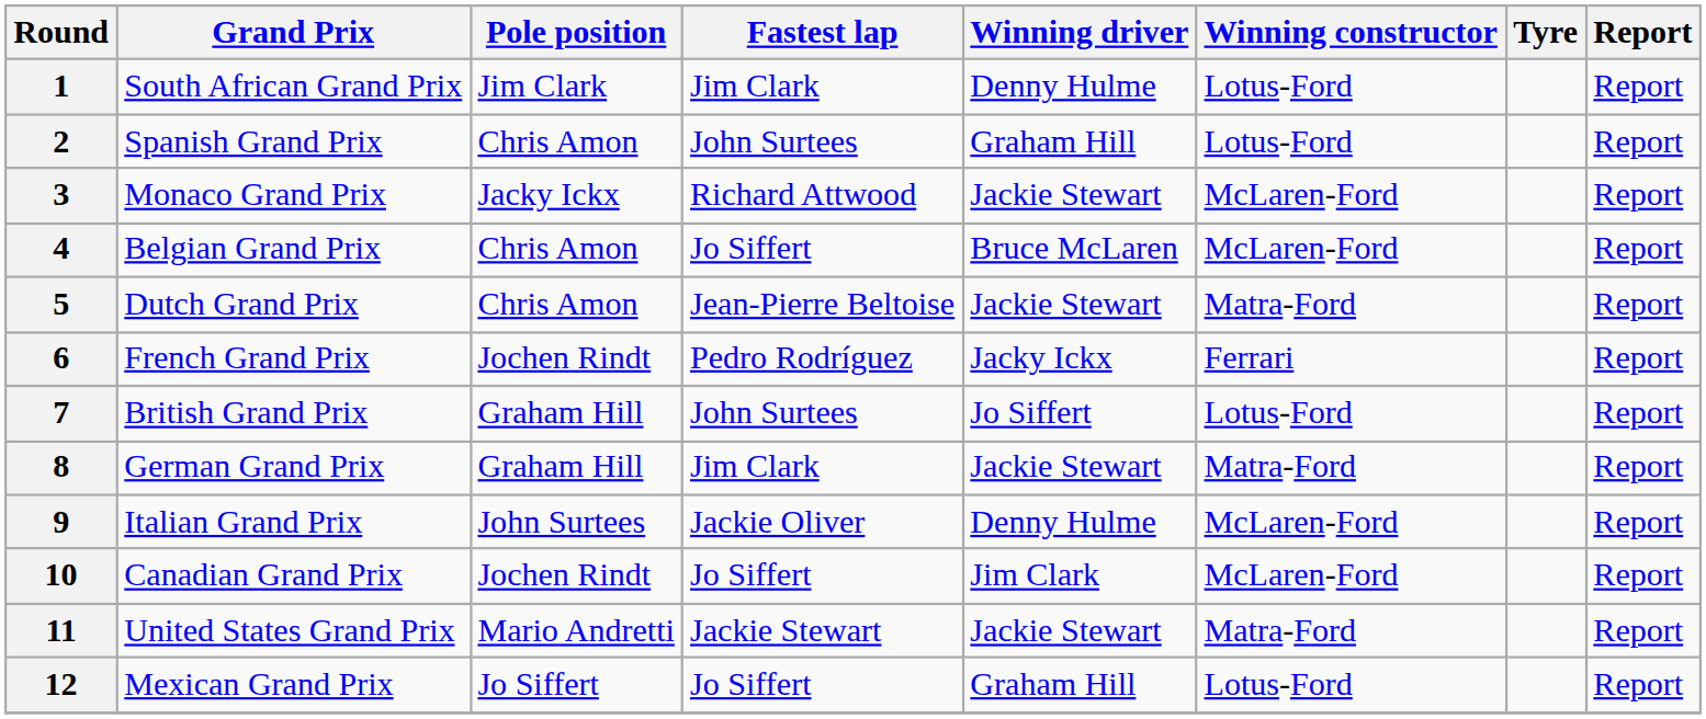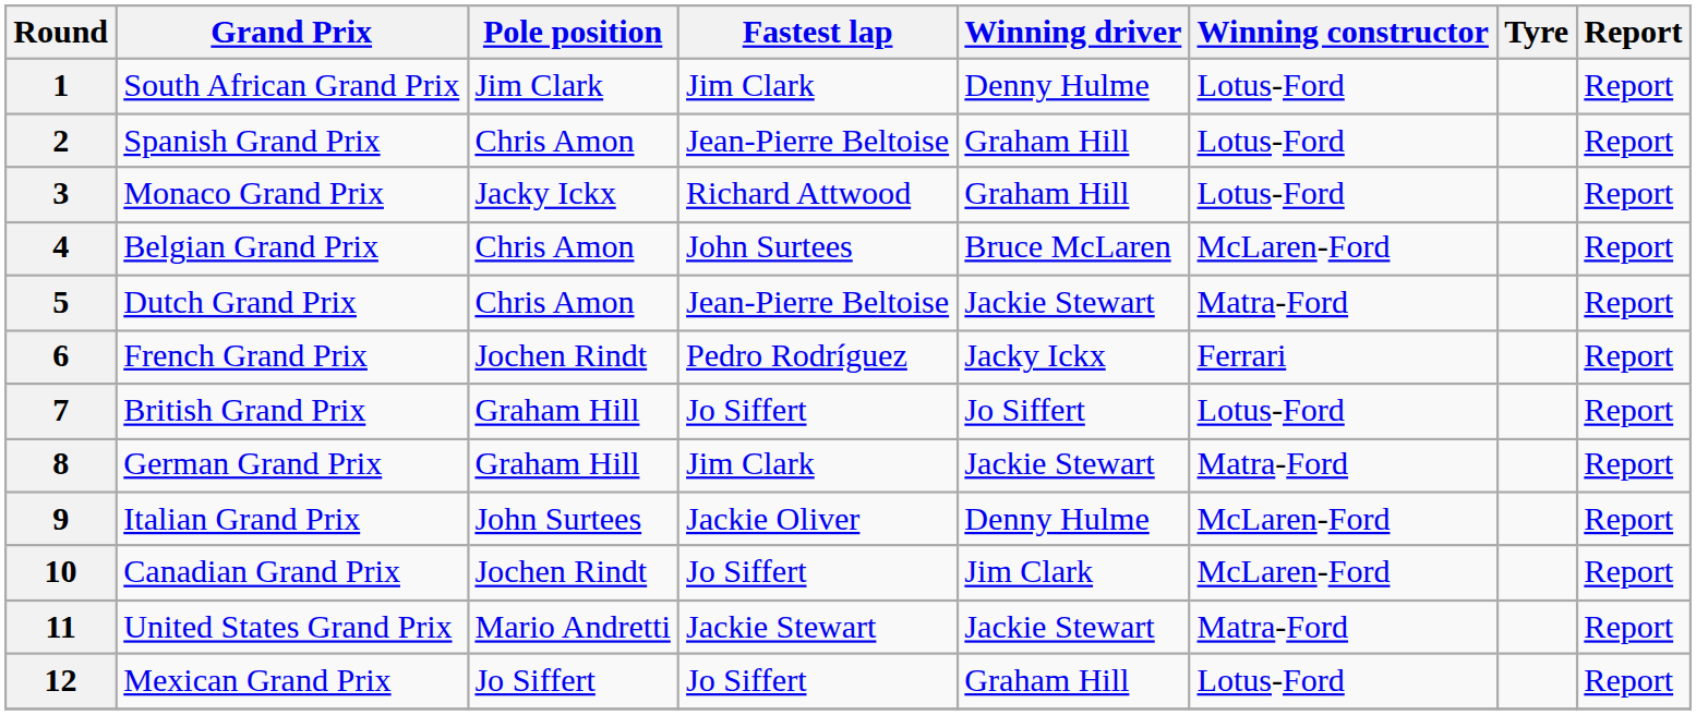 <table class="wikitable" style="font-size:85%">
 <tr>
 <th>Round</th>
 <th><a href='#'>Grand Prix</a></th>
 <th><a href='#'>Pole position</a></th>
 <th><a href='#'>Fastest lap</a></th>
 <th><a href='#'>Winning driver</a></th>
 <th><a href='#'>Winning constructor</a></th>
 <th>Tyre</th>
 <th>Report</th>
 </tr>
 <tr>
 <th>1</th>
 <td> <a href='#'>South African Grand Prix</a></td>
 <td> <a href='#'>Jim Clark</a></td>
 <td> <a href='#'>Jim Clark</a></td>
 <td> <a href='#'>Denny Hulme</a></td>
 <td> <a href='#'>Lotus</a>-<a href='#'>Ford</a></td>
 <td></td>
 <td><a href='#'>Report</a></td>
 </tr>
 <tr>
 <th>2</th>
 <td> <a href='#'>Spanish Grand Prix</a></td>
 <td> <a href='#'>Chris Amon</a></td>
-<td> <a href='#'>John Surtees</a></td>
+<td> <a href='#'>Jean-Pierre Beltoise</a></td>
 <td> <a href='#'>Graham Hill</a></td>
 <td> <a href='#'>Lotus</a>-<a href='#'>Ford</a></td>
 <td></td>
 <td><a href='#'>Report</a></td>
 </tr>
 <tr>
 <th>3</th>
 <td> <a href='#'>Monaco Grand Prix</a></td>
 <td> <a href='#'>Jacky Ickx</a></td>
 <td> <a href='#'>Richard Attwood</a></td>
-<td> <a href='#'>Jackie Stewart</a></td>
-<td> <a href='#'>McLaren</a>-<a href='#'>Ford</a></td>
+<td> <a href='#'>Graham Hill</a></td>
+<td> <a href='#'>Lotus</a>-<a href='#'>Ford</a></td>
 <td></td>
 <td><a href='#'>Report</a></td>
 </tr>
 <tr>
 <th>4</th>
 <td> <a href='#'>Belgian Grand Prix</a></td>
 <td> <a href='#'>Chris Amon</a></td>
-<td> <a href='#'>Jo Siffert</a></td>
+<td> <a href='#'>John Surtees</a></td>
 <td> <a href='#'>Bruce McLaren</a></td>
 <td> <a href='#'>McLaren</a>-<a href='#'>Ford</a></td>
 <td></td>
 <td><a href='#'>Report</a></td>
 </tr>
 <tr>
 <th>5</th>
 <td> <a href='#'>Dutch Grand Prix</a></td>
 <td> <a href='#'>Chris Amon</a></td>
 <td> <a href='#'>Jean-Pierre Beltoise</a></td>
 <td> <a href='#'>Jackie Stewart</a></td>
 <td> <a href='#'>Matra</a>-<a href='#'>Ford</a></td>
 <td></td>
 <td><a href='#'>Report</a></td>
 </tr>
 <tr>
 <th>6</th>
 <td> <a href='#'>French Grand Prix</a></td>
 <td> <a href='#'>Jochen Rindt</a></td>
 <td> <a href='#'>Pedro Rodríguez</a></td>
 <td> <a href='#'>Jacky Ickx</a></td>
 <td> <a href='#'>Ferrari</a></td>
 <td></td>
 <td><a href='#'>Report</a></td>
 </tr>
 <tr>
 <th>7</th>
 <td> <a href='#'>British Grand Prix</a></td>
 <td> <a href='#'>Graham Hill</a></td>
-<td> <a href='#'>John Surtees</a></td>
+<td> <a href='#'>Jo Siffert</a></td>
 <td> <a href='#'>Jo Siffert</a></td>
 <td> <a href='#'>Lotus</a>-<a href='#'>Ford</a></td>
 <td></td>
 <td><a href='#'>Report</a></td>
 </tr>
 <tr>
 <th>8</th>
 <td> <a href='#'>German Grand Prix</a></td>
 <td> <a href='#'>Graham Hill</a></td>
 <td> <a href='#'>Jim Clark</a></td>
 <td> <a href='#'>Jackie Stewart</a></td>
 <td> <a href='#'>Matra</a>-<a href='#'>Ford</a></td>
 <td></td>
 <td><a href='#'>Report</a></td>
 </tr>
 <tr>
 <th>9</th>
 <td> <a href='#'>Italian Grand Prix</a></td>
 <td> <a href='#'>John Surtees</a></td>
 <td> <a href='#'>Jackie Oliver</a></td>
 <td> <a href='#'>Denny Hulme</a></td>
 <td> <a href='#'>McLaren</a>-<a href='#'>Ford</a></td>
 <td></td>
 <td><a href='#'>Report</a></td>
 </tr>
 <tr>
 <th>10</th>
 <td> <a href='#'>Canadian Grand Prix</a></td>
 <td> <a href='#'>Jochen Rindt</a></td>
 <td> <a href='#'>Jo Siffert</a></td>
 <td> <a href='#'>Jim Clark</a></td>
 <td> <a href='#'>McLaren</a>-<a href='#'>Ford</a></td>
 <td></td>
 <td><a href='#'>Report</a></td>
 </tr>
 <tr>
 <th>11</th>
 <td> <a href='#'>United States Grand Prix</a></td>
 <td> <a href='#'>Mario Andretti</a></td>
 <td> <a href='#'>Jackie Stewart</a></td>
 <td> <a href='#'>Jackie Stewart</a></td>
 <td> <a href='#'>Matra</a>-<a href='#'>Ford</a></td>
 <td></td>
 <td><a href='#'>Report</a></td>
 </tr>
 <tr>
 <th>12</th>
 <td> <a href='#'>Mexican Grand Prix</a></td>
 <td> <a href='#'>Jo Siffert</a></td>
 <td> <a href='#'>Jo Siffert</a></td>
 <td> <a href='#'>Graham Hill</a></td>
 <td> <a href='#'>Lotus</a>-<a href='#'>Ford</a></td>
 <td></td>
 <td><a href='#'>Report</a></td>
 </tr>
 <tr>
 </tr>
 </table>
